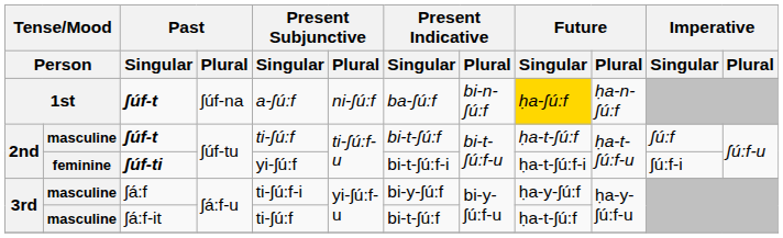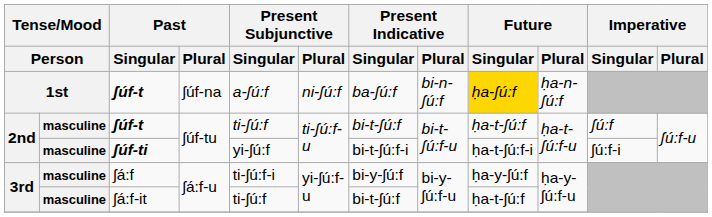 <table class="wikitable">
 <tr>
 <th colspan=2>Tense/Mood</th>
 <th colspan=2>Past</th>
 <th colspan=2>Present Subjunctive</th>
 <th colspan=2>Present Indicative</th>
 <th colspan=2>Future</th>
 <th colspan=2>Imperative</th>
 </tr>
 <tr>
 <th colspan=2>Person</th>
 <th>Singular</th>
 <th>Plural</th>
 <th>Singular</th>
 <th>Plural</th>
 <th>Singular</th>
 <th>Plural</th>
 <th>Singular</th>
 <th>Plural</th>
 <th>Singular</th>
 <th>Plural</th>
 </tr>
 <tr>
 <th colspan=2>1st</th>
 <td><strong><em>ʃúf<strong>-t<em></td>
 <td></em></strong>ʃúf</strong>-na</em></td>
 <td><em>a-ʃú:f</em></td>
 <td><em>ni-ʃú:f</em></td>
 <td><em>ba-ʃú:f</em></td>
 <td><em>bi-n-ʃú:f</em></td>
 <td style="background: gold;"><em>ḥa-ʃú:f</em></td>
 <td><em>ḥa-n-ʃú:f</em></td>
 <td colspan=2 style=background:silver></td>
 </tr>
 <tr>
 <th rowspan=2>2nd</th>
 <th><small>masculine</small></th>
 <td><strong><em>ʃúf<strong>-t<em></td>
 <td rowspan=2></em></strong>ʃúf</strong>-tu</em></td>
 <td><em>ti-ʃú:f</em></td>
 <td rowspan=2><em>ti-ʃú:f-u</em></td>
 <td><em>bi-t-ʃú:f</em></td>
 <td rowspan=2><em>bi-t-ʃú:f-u</em></td>
 <td><em>ḥa-t-ʃú:f</em></td>
 <td rowspan=2><em>ḥa-t-ʃú:f-u</em></td>
 <td><em>ʃú:f</em></td>
 <td rowspan=2><em>ʃú:f-u</em></td>
 </tr>
 <tr>
-<th><small>feminine</small></th>
+<th><small>masculine</small></th>
 <td><strong><em>ʃúf<strong>-ti<em></td>
 <td></em>yi-ʃú:f<em></td>
 <td></em>bi-t-ʃú:f-i<em></td>
 <td></em>ḥa-t-ʃú:f-i<em></td>
 <td></em>ʃú:f-i<em></td>
 </tr>
 <tr>
 <th rowspan=2>3rd</th>
 <th><small>masculine</small></th>
 <td></em>ʃá:f<em></td>
 <td rowspan=2></em>ʃá:f-u<em></td>
 <td></em>ti-ʃú:f-i<em></td>
 <td rowspan=2></em>yi-ʃú:f-u<em></td>
 <td></em>bi-y-ʃú:f<em></td>
 <td rowspan=2></em>bi-y-ʃú:f-u<em></td>
 <td></em>ḥa-y-ʃú:f<em></td>
 <td rowspan=2></em>ḥa-y-ʃú:f-u<em></td>
 <td rowspan=2 colspan=2 style=background:silver></td>
 </tr>
 <tr>
 <th><small>masculine</small></th>
 <td></em>ʃá:f-it<em></td>
 <td></em>ti-ʃú:f<em></td>
 <td></em>bi-t-ʃú:f<em></td>
 <td></em>ḥa-t-ʃú:f<em></td>
 </tr>
 <tr>
 </tr>
 </table>
